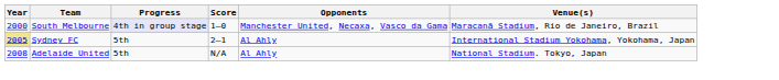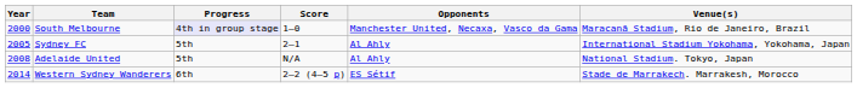 <table class="wikitable">
 <tr>
 <th>Year</th>
 <th>Team</th>
 <th>Progress</th>
 <th>Score</th>
 <th>Opponents</th>
 <th>Venue(s)</th>
 </tr>
 <tr>
 <td align=center><a href='#'>2000</a></td>
 <td><a href='#'>South Melbourne</a></td>
 <td style="background: lavender;">4th in group stage</td>
 <td>1–0</td>
 <td> <a href='#'>Manchester United</a>,  <a href='#'>Necaxa</a>,  <a href='#'>Vasco da Gama</a></td>
 <td><a href='#'>Maracanã Stadium</a>, Rio de Janeiro, Brazil</td>
 </tr>
 <tr>
-<td style="background: khaki;"><a href='#'>2005</a></td>
+<td><a href='#'>2005</a></td>
 <td><a href='#'>Sydney FC</a></td>
 <td>5th</td>
 <td>2–1</td>
 <td> <a href='#'>Al Ahly</a></td>
 <td><a href='#'>International Stadium Yokohama</a>, Yokohama, Japan</td>
 </tr>
 <tr>
 <td><a href='#'>2008</a></td>
 <td><a href='#'>Adelaide United</a></td>
 <td>5th</td>
 <td>N/A</td>
 <td> <a href='#'>Al Ahly</a></td>
 <td><a href='#'>National Stadium</a>. Tokyo, Japan</td>
 </tr>
+<tr>
+<td><a href='#'>2014</a></td>
+<td><a href='#'>Western Sydney Wanderers</a></td>
+<td>6th</td>
+<td>2–2 (4–5 <a href='#'>p</a>)</td>
+<td> <a href='#'>ES Sétif</a></td>
+<td><a href='#'>Stade de Marrakech</a>. Marrakesh, Morocco</td>
+</tr>
 </table>
